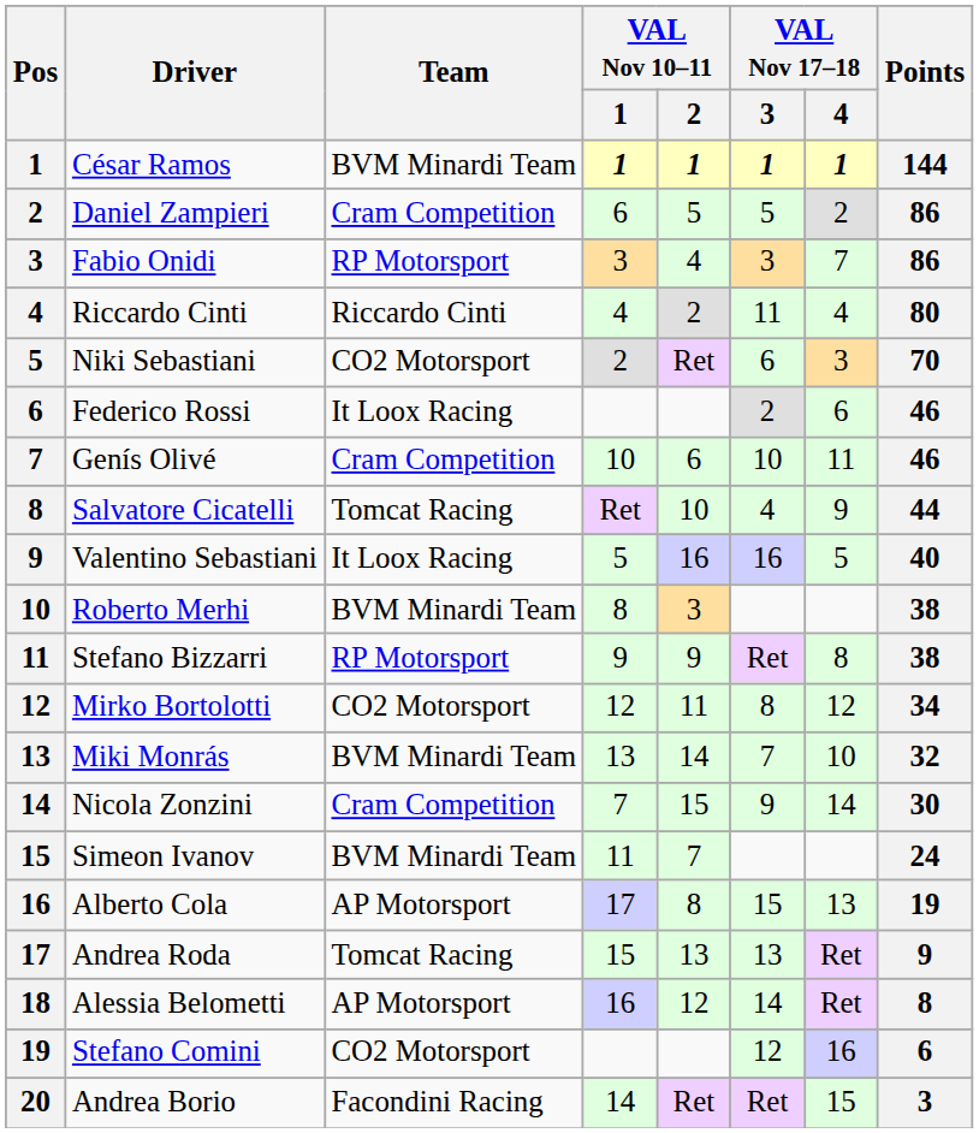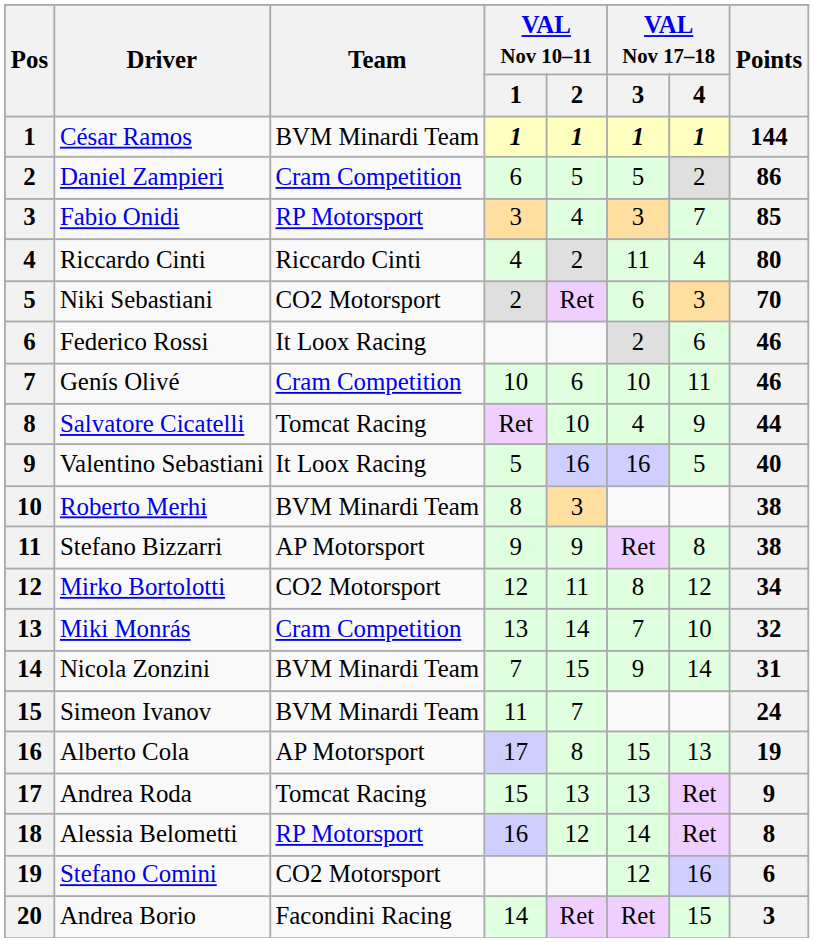 <table class="wikitable" style="font-size:85%; text-align: center;">
 <tr>
 <th rowspan=2>Pos</th>
 <th rowspan=2>Driver</th>
 <th rowspan=2>Team</th>
 <th colspan=2> <a href='#'>VAL</a><br><small>Nov 10–11</small></th>
 <th colspan=2> <a href='#'>VAL</a><br><small>Nov 17–18</small></th>
 <th rowspan=2>Points</th>
 </tr>
 <tr>
 <th width="27">1</th>
 <th width="27">2</th>
 <th width="27">3</th>
 <th width="27">4</th>
 </tr>
 <tr>
 <th>1</th>
 <td align=left nowrap> <a href='#'>César Ramos</a></td>
 <td align=left nowrap>BVM Minardi Team</td>
 <td style="background:#FFFFBF;"><strong><em>1</em></strong></td>
 <td style="background:#FFFFBF;"><strong><em>1</em></strong></td>
 <td style="background:#FFFFBF;"><strong><em>1</em></strong></td>
 <td style="background:#FFFFBF;"><strong><em>1</em></strong></td>
 <th>144</th>
 </tr>
 <tr>
 <th>2</th>
 <td align=left nowrap> <a href='#'>Daniel Zampieri</a></td>
 <td align=left nowrap><a href='#'>Cram Competition</a></td>
 <td style="background:#DFFFDF;">6</td>
 <td style="background:#DFFFDF;">5</td>
 <td style="background:#DFFFDF;">5</td>
 <td style="background:#DFDFDF;">2</td>
 <th>86</th>
 </tr>
 <tr>
 <th>3</th>
 <td align=left nowrap> <a href='#'>Fabio Onidi</a></td>
 <td align=left nowrap><a href='#'>RP Motorsport</a></td>
 <td style="background:#FFDF9F;">3</td>
 <td style="background:#DFFFDF;">4</td>
 <td style="background:#FFDF9F;">3</td>
 <td style="background:#DFFFDF;">7</td>
-<th>86</th>
+<th>85</th>
 </tr>
 <tr>
 <th>4</th>
 <td align=left nowrap> Riccardo Cinti</td>
 <td align=left nowrap>Riccardo Cinti</td>
 <td style="background:#DFFFDF;">4</td>
 <td style="background:#DFDFDF;">2</td>
 <td style="background:#DFFFDF;">11</td>
 <td style="background:#DFFFDF;">4</td>
 <th>80</th>
 </tr>
 <tr>
 <th>5</th>
 <td align=left nowrap> Niki Sebastiani</td>
 <td align=left nowrap>CO2 Motorsport</td>
 <td style="background:#DFDFDF;">2</td>
 <td style="background:#EFCFFF;">Ret</td>
 <td style="background:#DFFFDF;">6</td>
 <td style="background:#FFDF9F;">3</td>
 <th>70</th>
 </tr>
 <tr>
 <th>6</th>
 <td align=left nowrap> Federico Rossi</td>
 <td align=left nowrap>It Loox Racing</td>
 <td></td>
 <td></td>
 <td style="background:#DFDFDF;">2</td>
 <td style="background:#DFFFDF;">6</td>
 <th>46</th>
 </tr>
 <tr>
 <th>7</th>
 <td align=left nowrap> Genís Olivé</td>
 <td align=left nowrap><a href='#'>Cram Competition</a></td>
 <td style="background:#DFFFDF;">10</td>
 <td style="background:#DFFFDF;">6</td>
 <td style="background:#DFFFDF;">10</td>
 <td style="background:#DFFFDF;">11</td>
 <th>46</th>
 </tr>
 <tr>
 <th>8</th>
 <td align=left nowrap> <a href='#'>Salvatore Cicatelli</a></td>
 <td align=left nowrap>Tomcat Racing</td>
 <td style="background:#EFCFFF;">Ret</td>
 <td style="background:#DFFFDF;">10</td>
 <td style="background:#DFFFDF;">4</td>
 <td style="background:#DFFFDF;">9</td>
 <th>44</th>
 </tr>
 <tr>
 <th>9</th>
 <td align=left nowrap> Valentino Sebastiani</td>
 <td align=left nowrap>It Loox Racing</td>
 <td style="background:#DFFFDF;">5</td>
 <td style="background:#CFCFFF;">16</td>
 <td style="background:#CFCFFF;">16</td>
 <td style="background:#DFFFDF;">5</td>
 <th>40</th>
 </tr>
 <tr>
 <th>10</th>
 <td align=left nowrap> <a href='#'>Roberto Merhi</a></td>
 <td align=left nowrap>BVM Minardi Team</td>
 <td style="background:#DFFFDF;">8</td>
 <td style="background:#FFDF9F;">3</td>
 <td></td>
 <td></td>
 <th>38</th>
 </tr>
 <tr>
 <th>11</th>
 <td align=left nowrap> Stefano Bizzarri</td>
-<td align=left nowrap><a href='#'>RP Motorsport</a></td>
+<td align=left nowrap>AP Motorsport</td>
 <td style="background:#DFFFDF;">9</td>
 <td style="background:#DFFFDF;">9</td>
 <td style="background:#EFCFFF;">Ret</td>
 <td style="background:#DFFFDF;">8</td>
 <th>38</th>
 </tr>
 <tr>
 <th>12</th>
 <td align=left nowrap> <a href='#'>Mirko Bortolotti</a></td>
 <td align=left nowrap>CO2 Motorsport</td>
 <td style="background:#DFFFDF;">12</td>
 <td style="background:#DFFFDF;">11</td>
 <td style="background:#DFFFDF;">8</td>
 <td style="background:#DFFFDF;">12</td>
 <th>34</th>
 </tr>
 <tr>
 <th>13</th>
 <td align=left nowrap> <a href='#'>Miki Monrás</a></td>
-<td align=left nowrap>BVM Minardi Team</td>
+<td align=left nowrap><a href='#'>Cram Competition</a></td>
 <td style="background:#DFFFDF;">13</td>
 <td style="background:#DFFFDF;">14</td>
 <td style="background:#DFFFDF;">7</td>
 <td style="background:#DFFFDF;">10</td>
 <th>32</th>
 </tr>
 <tr>
 <th>14</th>
 <td align=left nowrap> Nicola Zonzini</td>
-<td align=left nowrap><a href='#'>Cram Competition</a></td>
+<td align=left nowrap>BVM Minardi Team</td>
 <td style="background:#DFFFDF;">7</td>
 <td style="background:#DFFFDF;">15</td>
 <td style="background:#DFFFDF;">9</td>
 <td style="background:#DFFFDF;">14</td>
-<th>30</th>
+<th>31</th>
 </tr>
 <tr>
 <th>15</th>
 <td align=left nowrap> Simeon Ivanov</td>
 <td align=left nowrap>BVM Minardi Team</td>
 <td style="background:#DFFFDF;">11</td>
 <td style="background:#DFFFDF;">7</td>
 <td></td>
 <td></td>
 <th>24</th>
 </tr>
 <tr>
 <th>16</th>
 <td align=left nowrap> Alberto Cola</td>
 <td align=left nowrap>AP Motorsport</td>
 <td style="background:#CFCFFF;">17</td>
 <td style="background:#DFFFDF;">8</td>
 <td style="background:#DFFFDF;">15</td>
 <td style="background:#DFFFDF;">13</td>
 <th>19</th>
 </tr>
 <tr>
 <th>17</th>
 <td align=left nowrap> Andrea Roda</td>
 <td align=left nowrap>Tomcat Racing</td>
 <td style="background:#DFFFDF;">15</td>
 <td style="background:#DFFFDF;">13</td>
 <td style="background:#DFFFDF;">13</td>
 <td style="background:#EFCFFF;">Ret</td>
 <th>9</th>
 </tr>
 <tr>
 <th>18</th>
 <td align=left nowrap> Alessia Belometti</td>
-<td align=left nowrap>AP Motorsport</td>
+<td align=left nowrap><a href='#'>RP Motorsport</a></td>
 <td style="background:#CFCFFF;">16</td>
 <td style="background:#DFFFDF;">12</td>
 <td style="background:#DFFFDF;">14</td>
 <td style="background:#EFCFFF;">Ret</td>
 <th>8</th>
 </tr>
 <tr>
 <th>19</th>
 <td align=left nowrap> <a href='#'>Stefano Comini</a></td>
 <td align=left nowrap>CO2 Motorsport</td>
 <td></td>
 <td></td>
 <td style="background:#DFFFDF;">12</td>
 <td style="background:#CFCFFF;">16</td>
 <th>6</th>
 </tr>
 <tr>
 <th>20</th>
 <td align=left nowrap> Andrea Borio</td>
 <td align=left nowrap>Facondini Racing</td>
 <td style="background:#DFFFDF;">14</td>
 <td style="background:#EFCFFF;">Ret</td>
 <td style="background:#EFCFFF;">Ret</td>
 <td style="background:#DFFFDF;">15</td>
 <th>3</th>
 </tr>
 </table>
